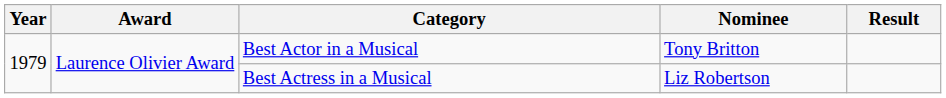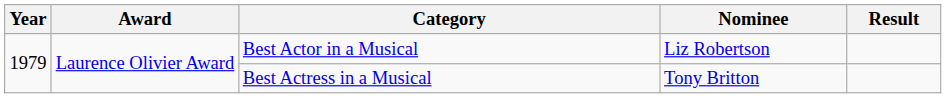 <table class="wikitable">
 <tr>
 <th width="5%">Year</th>
 <th width="20%">Award</th>
 <th width="45%">Category</th>
 <th width="20%">Nominee</th>
 <th width="10%">Result</th>
 </tr>
 <tr>
 <td rowspan="2" align="center">1979</td>
 <td rowspan="2"><a href='#'>Laurence Olivier Award</a></td>
 <td><a href='#'>Best Actor in a Musical</a></td>
-<td><a href='#'>Tony Britton</a></td>
+<td><a href='#'>Liz Robertson</a></td>
 <td></td>
 </tr>
 <tr>
 <td><a href='#'>Best Actress in a Musical</a></td>
-<td><a href='#'>Liz Robertson</a></td>
+<td><a href='#'>Tony Britton</a></td>
 <td></td>
 </tr>
 </table>
